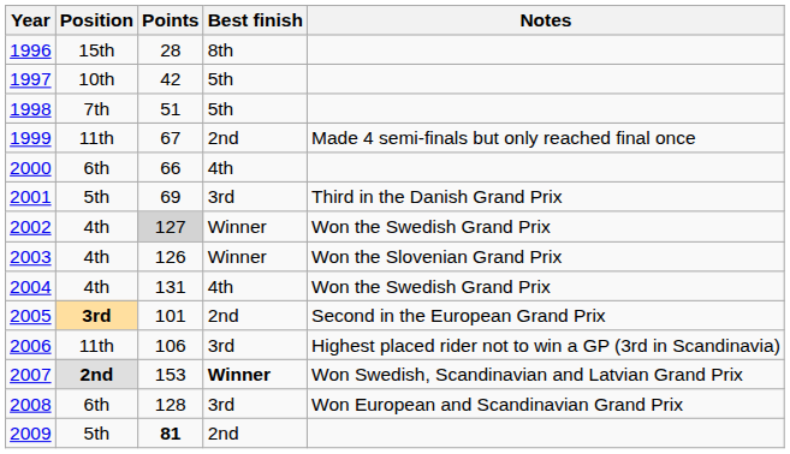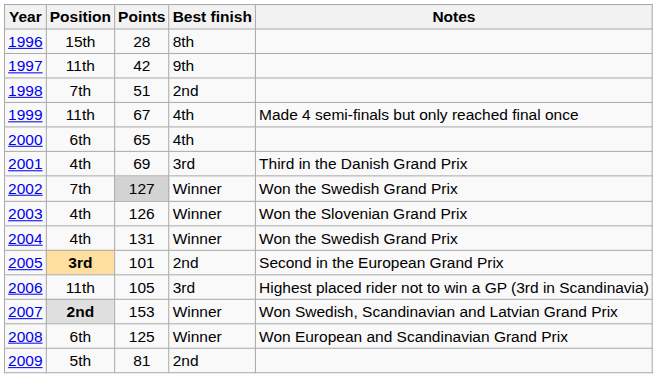 <table class="wikitable" style="font-size: 95%;">
 <tr>
 <th>Year</th>
 <th>Position</th>
 <th>Points</th>
 <th>Best finish</th>
 <th>Notes</th>
 </tr>
 <tr>
 <td><a href='#'>1996</a></td>
 <td align="center">15th</td>
 <td align="center">28</td>
 <td>8th</td>
 <td></td>
 </tr>
 <tr>
 <td><a href='#'>1997</a></td>
-<td align="center">10th</td>
+<td align="center">11th</td>
 <td align="center">42</td>
-<td>5th</td>
+<td>9th</td>
 <td></td>
 </tr>
 <tr>
 <td><a href='#'>1998</a></td>
 <td align="center">7th</td>
 <td align="center">51</td>
-<td>5th</td>
+<td>2nd</td>
 <td></td>
 </tr>
 <tr>
 <td><a href='#'>1999</a></td>
 <td align="center">11th</td>
 <td align="center">67</td>
-<td>2nd</td>
+<td>4th</td>
 <td>Made 4 semi-finals but only reached final once</td>
 </tr>
 <tr>
 <td><a href='#'>2000</a></td>
 <td align="center">6th</td>
-<td align="center">66</td>
+<td align="center">65</td>
 <td>4th</td>
 <td></td>
 </tr>
 <tr>
 <td><a href='#'>2001</a></td>
-<td align="center">5th</td>
+<td align="center">4th</td>
 <td align="center">69</td>
 <td>3rd</td>
 <td>Third in the Danish Grand Prix</td>
 </tr>
 <tr>
 <td><a href='#'>2002</a></td>
-<td align="center">4th</td>
+<td align="center">7th</td>
 <td align="center" style="background: lightgrey;">127</td>
 <td>Winner</td>
 <td>Won the Swedish Grand Prix</td>
 </tr>
 <tr>
 <td><a href='#'>2003</a></td>
 <td align="center">4th</td>
 <td align="center">126</td>
 <td>Winner</td>
 <td>Won the Slovenian Grand Prix</td>
 </tr>
 <tr>
 <td><a href='#'>2004</a></td>
 <td align="center">4th</td>
 <td align="center">131</td>
-<td>4th</td>
+<td>Winner</td>
 <td>Won the Swedish Grand Prix</td>
 </tr>
 <tr>
 <td><a href='#'>2005</a></td>
 <td align="center" style="background:#FFDF9F;"><strong>3rd</strong></td>
 <td align="center">101</td>
 <td>2nd</td>
 <td>Second in the European Grand Prix</td>
 </tr>
 <tr>
 <td><a href='#'>2006</a></td>
 <td align="center">11th</td>
-<td align="center">106</td>
+<td align="center">105</td>
 <td>3rd</td>
 <td>Highest placed rider not to win a GP (3rd in Scandinavia)</td>
 </tr>
 <tr>
 <td><a href='#'>2007</a></td>
 <td align="center" style="background:#dfdfdf;"><strong>2nd</strong></td>
 <td align="center">153</td>
-<td><strong>Winner</strong></td>
+<td>Winner</td>
 <td>Won Swedish, Scandinavian and Latvian Grand Prix</td>
 </tr>
 <tr>
 <td><a href='#'>2008</a></td>
 <td align="center">6th</td>
-<td align="center">128</td>
-<td>3rd</td>
+<td align="center">125</td>
+<td>Winner</td>
 <td>Won European and Scandinavian Grand Prix</td>
 </tr>
 <tr>
 <td><a href='#'>2009</a></td>
 <td align="center">5th</td>
-<td align="center"><strong>81</strong></td>
+<td align="center">81</td>
 <td>2nd</td>
 <td></td>
 </tr>
 </table>
